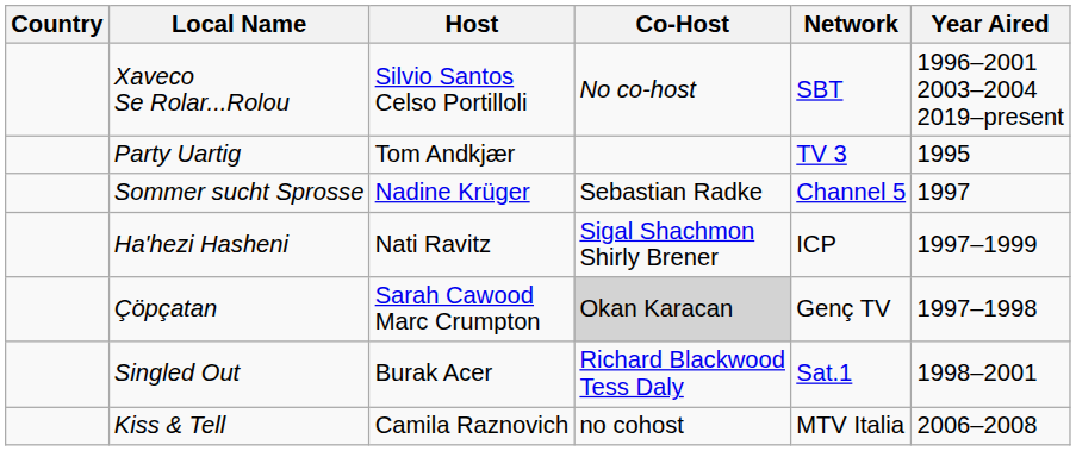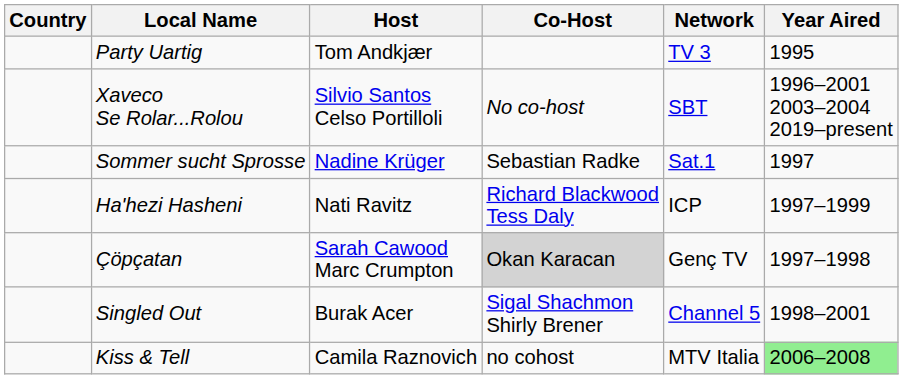 <table class="wikitable">
 <tr>
 <th>Country</th>
 <th>Local Name</th>
 <th>Host</th>
 <th>Co-Host</th>
 <th>Network</th>
 <th>Year Aired</th>
 </tr>
 <tr>
 <td></td>
+<td><em>Party Uartig</em></td>
+<td>Tom Andkjær</td>
+<td></td>
+<td><a href='#'>TV 3</a></td>
+<td>1995</td>
+</tr>
+<tr>
+<td></td>
 <td><em>Xaveco</em><br><em>Se Rolar...Rolou</em></td>
 <td><a href='#'>Silvio Santos</a><br>Celso Portilloli</td>
 <td><em>No co-host</em></td>
 <td><a href='#'>SBT</a></td>
 <td>1996–2001<br>2003–2004<br>2019–present</td>
 </tr>
 <tr>
 <td></td>
-<td><em>Party Uartig</em></td>
-<td>Tom Andkjær</td>
-<td></td>
-<td><a href='#'>TV 3</a></td>
-<td>1995</td>
-</tr>
-<tr>
-<td></td>
 <td><em>Sommer sucht Sprosse</em></td>
 <td><a href='#'>Nadine Krüger</a></td>
 <td>Sebastian Radke</td>
-<td><a href='#'>Channel 5</a></td>
+<td><a href='#'>Sat.1</a></td>
 <td>1997</td>
 </tr>
 <tr>
 <td></td>
 <td><em>Ha'hezi Hasheni</em></td>
 <td>Nati Ravitz</td>
-<td><a href='#'>Sigal Shachmon</a><br>Shirly Brener</td>
+<td><a href='#'>Richard Blackwood</a><br><a href='#'>Tess Daly</a></td>
 <td>ICP</td>
 <td>1997–1999</td>
 </tr>
 <tr>
 <td></td>
 <td><em>Çöpçatan</em></td>
 <td><a href='#'>Sarah Cawood</a><br>Marc Crumpton</td>
 <td style="background: lightgrey;">Okan Karacan</td>
 <td>Genç TV</td>
 <td>1997–1998</td>
 </tr>
 <tr>
 <td></td>
 <td><em>Singled Out</em></td>
 <td>Burak Acer</td>
-<td><a href='#'>Richard Blackwood</a><br><a href='#'>Tess Daly</a></td>
-<td><a href='#'>Sat.1</a></td>
+<td><a href='#'>Sigal Shachmon</a><br>Shirly Brener</td>
+<td><a href='#'>Channel 5</a></td>
 <td>1998–2001</td>
 </tr>
 <tr>
 <td></td>
 <td><em>Kiss & Tell</em></td>
 <td>Camila Raznovich</td>
 <td>no cohost</td>
 <td>MTV Italia</td>
-<td>2006–2008</td>
+<td style="background: lightgreen;">2006–2008</td>
 </tr>
 </table>
